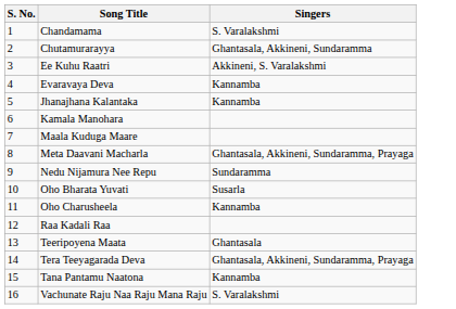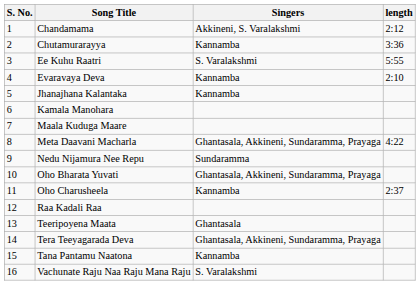 <table class="wikitable">
 <tr>
 <th>S. No.</th>
 <th>Song Title</th>
 <th>Singers</th>
+<th>length</th>
 </tr>
 <tr>
 <td>1</td>
 <td>Chandamama</td>
-<td>S. Varalakshmi</td>
+<td>Akkineni, S. Varalakshmi</td>
+<td>2:12</td>
 </tr>
 <tr>
 <td>2</td>
 <td>Chutamurarayya</td>
-<td>Ghantasala, Akkineni, Sundaramma</td>
+<td>Kannamba</td>
+<td>3:36</td>
 </tr>
 <tr>
 <td>3</td>
 <td>Ee Kuhu Raatri</td>
-<td>Akkineni, S. Varalakshmi</td>
+<td>S. Varalakshmi</td>
+<td>5:55</td>
 </tr>
 <tr>
 <td>4</td>
 <td>Evaravaya Deva</td>
 <td>Kannamba</td>
+<td>2:10</td>
 </tr>
 <tr>
 <td>5</td>
 <td>Jhanajhana Kalantaka</td>
 <td>Kannamba</td>
+<td></td>
 </tr>
 <tr>
 <td>6</td>
 <td>Kamala Manohara</td>
+<td></td>
 <td></td>
 </tr>
 <tr>
 <td>7</td>
 <td>Maala Kuduga Maare</td>
 <td></td>
+<td></td>
 </tr>
 <tr>
 <td>8</td>
 <td>Meta Daavani Macharla</td>
 <td>Ghantasala, Akkineni, Sundaramma, Prayaga</td>
+<td>4:22</td>
 </tr>
 <tr>
 <td>9</td>
 <td>Nedu Nijamura Nee Repu</td>
 <td>Sundaramma</td>
+<td></td>
 </tr>
 <tr>
 <td>10</td>
 <td>Oho Bharata Yuvati</td>
-<td>Susarla</td>
+<td>Ghantasala, Akkineni, Sundaramma, Prayaga</td>
+<td></td>
 </tr>
 <tr>
 <td>11</td>
 <td>Oho Charusheela</td>
 <td>Kannamba</td>
+<td>2:37</td>
 </tr>
 <tr>
 <td>12</td>
 <td>Raa Kadali Raa</td>
+<td></td>
 <td></td>
 </tr>
 <tr>
 <td>13</td>
 <td>Teeripoyena Maata</td>
 <td>Ghantasala</td>
+<td></td>
 </tr>
 <tr>
 <td>14</td>
 <td>Tera Teeyagarada Deva</td>
 <td>Ghantasala, Akkineni, Sundaramma, Prayaga</td>
+<td></td>
 </tr>
 <tr>
 <td>15</td>
 <td>Tana Pantamu Naatona</td>
 <td>Kannamba</td>
+<td></td>
 </tr>
 <tr>
 <td>16</td>
 <td>Vachunate Raju Naa Raju Mana Raju</td>
 <td>S. Varalakshmi</td>
+<td></td>
 </tr>
 </table>
